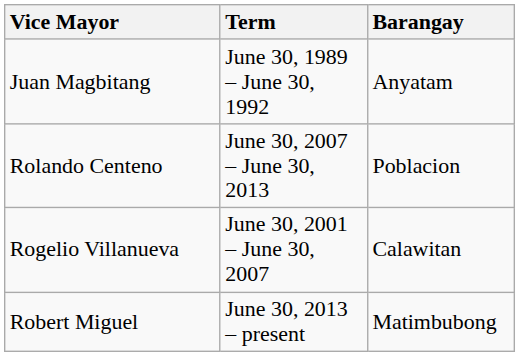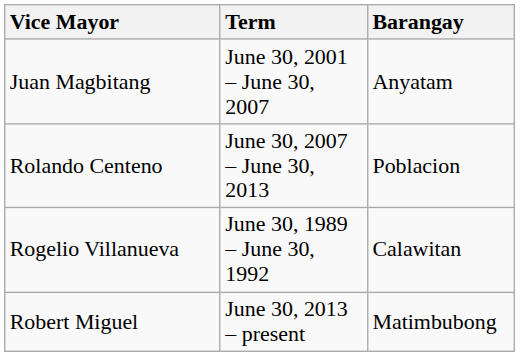 <table class="wikitable">
 <tr>
 <th style="text-align:left; width:150px;">Vice Mayor</th>
 <th style="text-align:left; width:100px;">Term</th>
 <th style="text-align:left; width:100px;">Barangay</th>
 </tr>
 <tr>
 <td>Juan Magbitang</td>
-<td>June 30, 1989 – June 30, 1992</td>
+<td>June 30, 2001 – June 30, 2007</td>
 <td>Anyatam</td>
 </tr>
 <tr>
 <td>Rolando Centeno</td>
 <td>June 30, 2007 – June 30, 2013</td>
 <td>Poblacion</td>
 </tr>
 <tr>
 <td>Rogelio Villanueva</td>
-<td>June 30, 2001 – June 30, 2007</td>
+<td>June 30, 1989 – June 30, 1992</td>
 <td>Calawitan</td>
 </tr>
 <tr>
 <td>Robert Miguel</td>
 <td>June 30, 2013 – present</td>
 <td>Matimbubong</td>
 </tr>
 </table>
